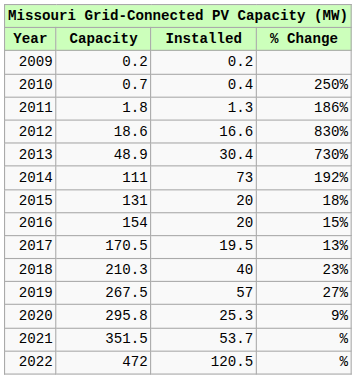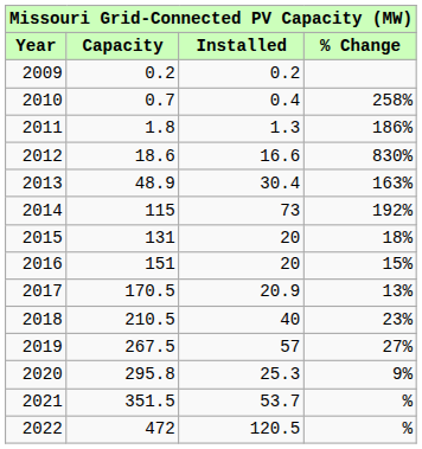 <table class="wikitable" style="text-align:right;">
 <tr>
 <th colspan="4" style="background-color: #cfb;">Missouri Grid-Connected PV Capacity (MW)</th>
 </tr>
 <tr>
 <th style="background-color: #cfb;">Year</th>
 <th style="background-color: #cfb;">Capacity</th>
 <th style="background-color: #cfb;">Installed</th>
 <th style="background-color: #cfb;">% Change</th>
 </tr>
 <tr>
 <td>2009</td>
 <td>0.2</td>
 <td>0.2</td>
 <td></td>
 </tr>
 <tr>
 <td>2010</td>
 <td>0.7</td>
 <td>0.4</td>
-<td>250%</td>
+<td>258%</td>
 </tr>
 <tr>
 <td>2011</td>
 <td>1.8</td>
 <td>1.3</td>
 <td>186%</td>
 </tr>
 <tr>
 <td>2012</td>
 <td>18.6</td>
 <td>16.6</td>
 <td>830%</td>
 </tr>
 <tr>
 <td>2013</td>
 <td>48.9</td>
 <td>30.4</td>
-<td>730%</td>
+<td>163%</td>
 </tr>
 <tr>
 <td>2014</td>
-<td>111</td>
+<td>115</td>
 <td>73</td>
 <td>192%</td>
 </tr>
 <tr>
 <td>2015</td>
 <td>131</td>
 <td>20</td>
 <td>18%</td>
 </tr>
 <tr>
 <td>2016</td>
-<td>154</td>
+<td>151</td>
 <td>20</td>
 <td>15%</td>
 </tr>
 <tr>
 <td>2017</td>
 <td>170.5</td>
-<td>19.5</td>
+<td>20.9</td>
 <td>13%</td>
 </tr>
 <tr>
 <td>2018</td>
-<td>210.3</td>
+<td>210.5</td>
 <td>40</td>
 <td>23%</td>
 </tr>
 <tr>
 <td>2019</td>
 <td>267.5</td>
 <td>57</td>
 <td>27%</td>
 </tr>
 <tr>
 <td>2020</td>
 <td>295.8</td>
 <td>25.3</td>
 <td>9%</td>
 </tr>
 <tr>
 <td>2021</td>
 <td>351.5</td>
 <td>53.7</td>
 <td>%</td>
 </tr>
 <tr>
 <td>2022</td>
 <td>472</td>
 <td>120.5</td>
 <td>%</td>
 </tr>
 </table>
